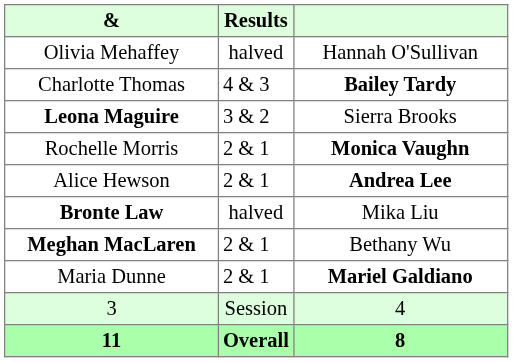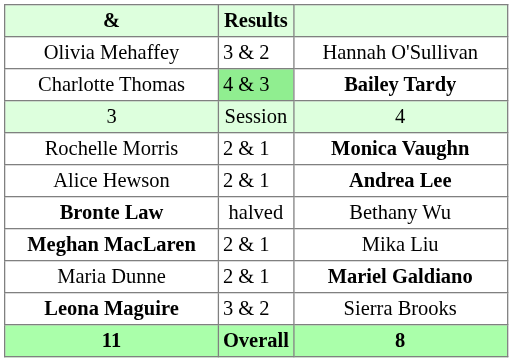 <table border="1" cellpadding="3" style="border-collapse: collapse; text-align:center;">
 <tr style="background:#ddffdd;">
 <th width=160> & </th>
 <th>Results</th>
 <th width=160></th>
 </tr>
 <tr>
 <td>Olivia Mehaffey</td>
-<td>halved</td>
+<td align=left> 3 & 2</td>
 <td>Hannah O'Sullivan</td>
 </tr>
 <tr>
 <td>Charlotte Thomas</td>
-<td align=left> 4 & 3</td>
+<td align=left style="background: lightgreen;"> 4 & 3</td>
 <td><strong>Bailey Tardy</strong></td>
 </tr>
-<tr>
-<td><strong>Leona Maguire</strong></td>
-<td align=left> 3 & 2</td>
-<td>Sierra Brooks</td>
+<tr style="background:#ddffdd;">
+<td>3</td>
+<td>Session</td>
+<td>4</td>
 </tr>
 <tr>
 <td>Rochelle Morris</td>
 <td align=left> 2 & 1</td>
 <td><strong>Monica Vaughn</strong></td>
 </tr>
 <tr>
 <td>Alice Hewson</td>
 <td align=left> 2 & 1</td>
 <td><strong>Andrea Lee</strong></td>
 </tr>
 <tr>
 <td><strong>Bronte Law</strong></td>
 <td>halved</td>
-<td>Mika Liu</td>
+<td>Bethany Wu</td>
 </tr>
 <tr>
 <td><strong>Meghan MacLaren</strong></td>
 <td align=left> 2 & 1</td>
-<td>Bethany Wu</td>
+<td>Mika Liu</td>
 </tr>
 <tr>
 <td>Maria Dunne</td>
 <td align=left> 2 & 1</td>
 <td><strong>Mariel Galdiano</strong></td>
 </tr>
-<tr style="background:#ddffdd;">
-<td>3</td>
-<td>Session</td>
-<td>4</td>
+<tr>
+<td><strong>Leona Maguire</strong></td>
+<td align=left> 3 & 2</td>
+<td>Sierra Brooks</td>
 </tr>
 <tr style="background:#aaffaa;">
 <th>11</th>
 <th>Overall</th>
 <th>8</th>
 </tr>
 </table>
